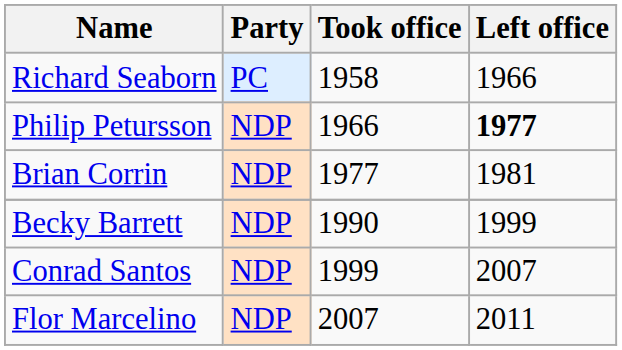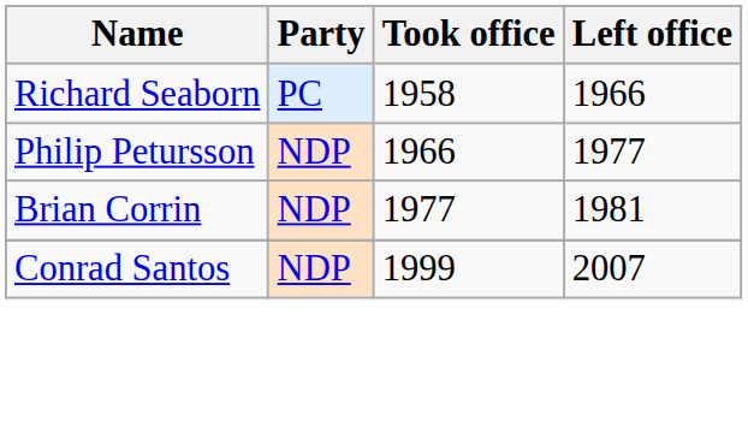 <table class="wikitable">
 <tr>
 <th>Name</th>
 <th>Party</th>
 <th>Took office</th>
 <th>Left office</th>
 </tr>
 <tr>
 <td><a href='#'>Richard Seaborn</a></td>
 <td bgcolor=#DDEEFF><a href='#'>PC</a></td>
 <td>1958</td>
 <td>1966</td>
 </tr>
 <tr>
 <td><a href='#'>Philip Petursson</a></td>
 <td bgcolor=#FFE1C4><a href='#'>NDP</a></td>
 <td>1966</td>
-<td><strong>1977</strong></td>
+<td>1977</td>
 </tr>
 <tr>
 <td><a href='#'>Brian Corrin</a></td>
 <td bgcolor=#FFE1C4><a href='#'>NDP</a></td>
 <td>1977</td>
 <td>1981</td>
 </tr>
 <tr>
 </tr>
 <tr>
-<td><a href='#'>Becky Barrett</a></td>
-<td bgcolor=#FFE1C4><a href='#'>NDP</a></td>
-<td>1990</td>
-<td>1999</td>
-</tr>
-<tr>
 <td><a href='#'>Conrad Santos</a></td>
 <td bgcolor=#FFE1C4><a href='#'>NDP</a></td>
 <td>1999</td>
 <td>2007</td>
 </tr>
-<tr>
-<td><a href='#'>Flor Marcelino</a></td>
-<td bgcolor=#FFE1C4><a href='#'>NDP</a></td>
-<td>2007</td>
-<td>2011</td>
-</tr>
 </table>
